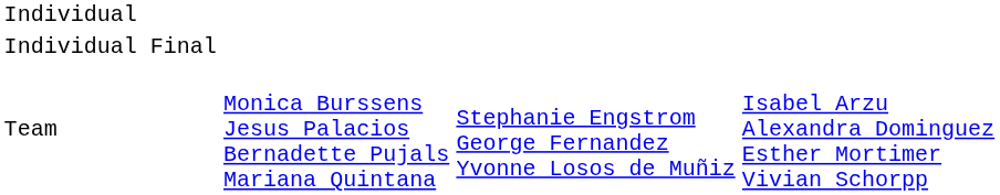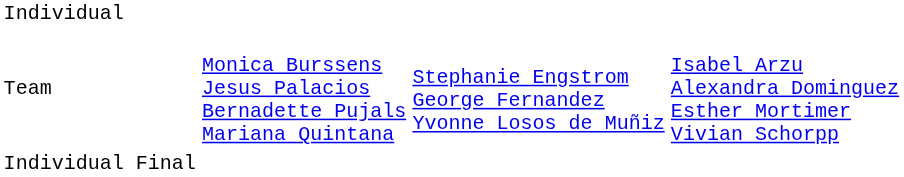 <table>
 <tr>
 <td>Individual</td>
-<td></td>
-<td></td>
-<td></td>
-</tr>
-<tr>
-<td>Individual Final</td>
 <td></td>
 <td></td>
 <td></td>
 </tr>
 <tr>
 <td>Team</td>
 <td><br><a href='#'>Monica Burssens</a><br><a href='#'>Jesus Palacios</a><br><a href='#'>Bernadette Pujals</a><br><a href='#'>Mariana Quintana</a></td>
 <td><br><a href='#'>Stephanie Engstrom</a><br><a href='#'>George Fernandez</a><br><a href='#'>Yvonne Losos de Muñiz</a></td>
 <td><br><a href='#'>Isabel Arzu</a><br><a href='#'>Alexandra Dominguez</a><br><a href='#'>Esther Mortimer</a><br><a href='#'>Vivian Schorpp</a></td>
 </tr>
+<tr>
+<td>Individual Final</td>
+<td></td>
+<td></td>
+<td></td>
+</tr>
 </table>
